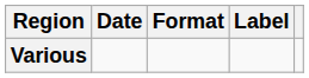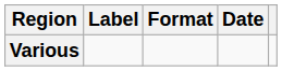 <table class="wikitable plainrowheaders">
 <tr>
 <th scope="col">Region</th>
+<th scope="col">Label</th>
+<th scope="col">Format</th>
 <th scope="col">Date</th>
-<th scope="col">Format</th>
-<th scope="col">Label</th>
 <th scope="col"></th>
 </tr>
 <tr>
 <th scope="row">Various</th>
 <td></td>
 <td></td>
 <td></td>
 <td align="center"></td>
 </tr>
 </table>
